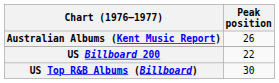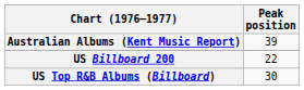 <table class="wikitable plainrowheaders sortable" style="text-align:center;" border="1">
 <tr>
 <th scope="col">Chart (1976–1977)</th>
 <th scope="col">Peak<br>position</th>
 </tr>
 <tr>
 <th scope="row">Australian Albums (<a href='#'>Kent Music Report</a>)</th>
-<td>26</td>
+<td>39</td>
 </tr>
 <tr>
 </tr>
 <tr>
 </tr>
 <tr>
 <th scope="row">US <a href='#'><em>Billboard</em> 200</a></th>
 <td>22</td>
 </tr>
 <tr>
 <th scope="row">US <a href='#'>Top R&B Albums</a> (<em><a href='#'>Billboard</a></em>)</th>
 <td>30</td>
 </tr>
 </table>
